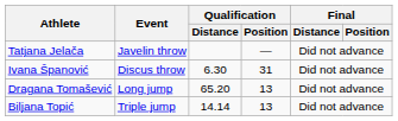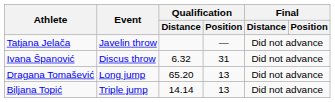 <table class=wikitable style="font-size:90%">
 <tr>
 <th rowspan="2">Athlete</th>
 <th rowspan="2">Event</th>
 <th colspan="2">Qualification</th>
 <th colspan="2">Final</th>
 </tr>
 <tr style="font-size:95%">
 <th>Distance</th>
 <th>Position</th>
 <th>Distance</th>
 <th>Position</th>
 </tr>
 <tr align=center>
 <td align=left><a href='#'>Tatjana Jelača</a></td>
 <td align=left><a href='#'>Javelin throw</a></td>
 <td></td>
 <td>—</td>
 <td colspan=2>Did not advance</td>
 </tr>
 <tr align=center>
 <td align=left><a href='#'>Ivana Španović</a></td>
 <td align=left><a href='#'>Discus throw</a></td>
-<td>6.30</td>
+<td>6.32</td>
 <td>31</td>
 <td colspan=2>Did not advance</td>
 </tr>
 <tr align=center>
 <td align=left><a href='#'>Dragana Tomašević</a></td>
 <td align=left><a href='#'>Long jump</a></td>
 <td>65.20</td>
 <td>13</td>
 <td colspan=2>Did not advance</td>
 </tr>
 <tr align=center>
 <td align=left><a href='#'>Biljana Topić</a></td>
 <td align=left><a href='#'>Triple jump</a></td>
 <td>14.14</td>
 <td>13</td>
 <td colspan=2>Did not advance</td>
 </tr>
 </table>
